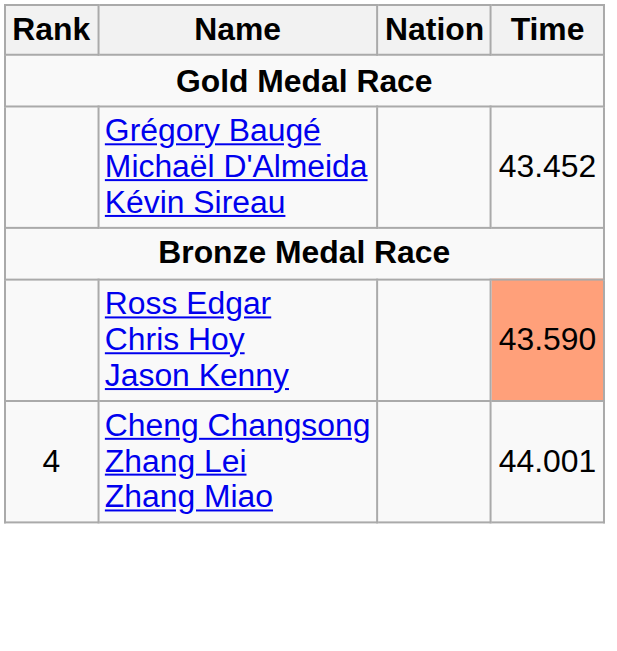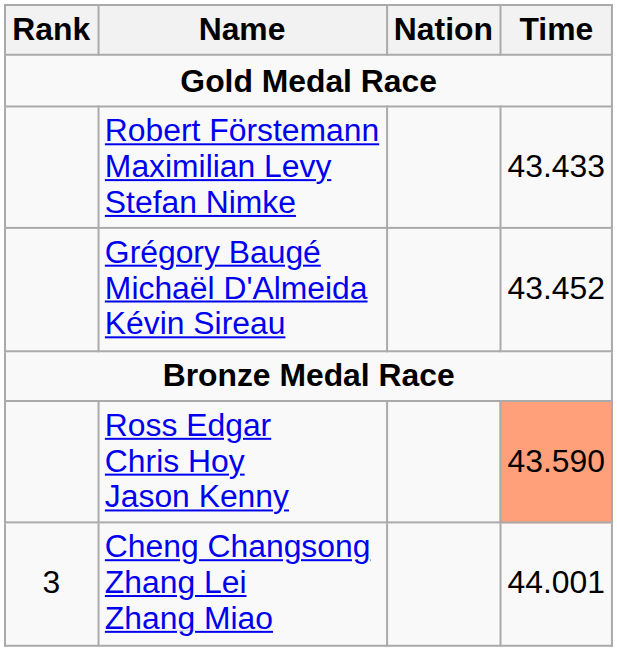 <table class="wikitable" style="text-align:center">
 <tr>
 <th>Rank</th>
 <th>Name</th>
 <th>Nation</th>
 <th>Time</th>
 </tr>
 <tr>
 <td colspan=4><strong>Gold Medal Race</strong></td>
+</tr>
+<tr>
+<td></td>
+<td align=left><a href='#'>Robert Förstemann</a><br><a href='#'>Maximilian Levy</a><br><a href='#'>Stefan Nimke</a></td>
+<td align=left></td>
+<td>43.433</td>
 </tr>
 <tr>
 <td></td>
 <td align=left><a href='#'>Grégory Baugé</a><br><a href='#'>Michaël D'Almeida</a><br> <a href='#'>Kévin Sireau</a></td>
 <td align=left></td>
 <td>43.452</td>
 </tr>
 <tr>
 <td colspan=4><strong>Bronze Medal Race</strong></td>
 </tr>
 <tr>
 <td></td>
 <td align=left><a href='#'>Ross Edgar</a><br><a href='#'>Chris Hoy</a><br><a href='#'>Jason Kenny</a></td>
 <td align=left></td>
 <td style="background: lightsalmon;">43.590</td>
 </tr>
 <tr>
-<td>4</td>
+<td>3</td>
 <td align=left><a href='#'>Cheng Changsong</a><br><a href='#'>Zhang Lei</a><br><a href='#'>Zhang Miao</a></td>
 <td align=left></td>
 <td>44.001</td>
 </tr>
 </table>
